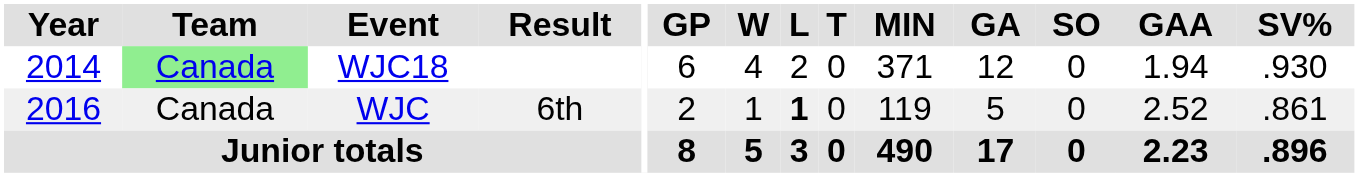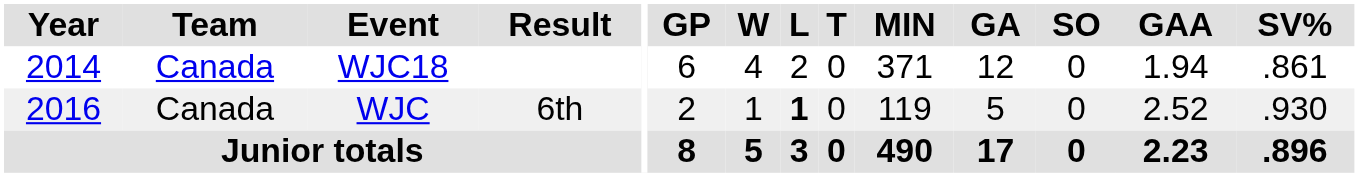 <table border="0" cellpadding="1" cellspacing="0" ID="Table3" style="text-align:center; width:40em">
 <tr ALIGN="center" bgcolor="#e0e0e0">
 <th>Year</th>
 <th>Team</th>
 <th>Event</th>
 <th>Result</th>
 <th rowspan="99" bgcolor="#ffffff"></th>
 <th>GP</th>
 <th>W</th>
 <th>L</th>
 <th>T</th>
 <th>MIN</th>
 <th>GA</th>
 <th>SO</th>
 <th>GAA</th>
 <th>SV%</th>
 </tr>
 <tr ALIGN="center">
 <td><a href='#'>2014</a></td>
-<td style="background: lightgreen;"><a href='#'>Canada</a></td>
+<td><a href='#'>Canada</a></td>
 <td><a href='#'>WJC18</a></td>
 <td></td>
 <td>6</td>
 <td>4</td>
 <td>2</td>
 <td>0</td>
 <td>371</td>
 <td>12</td>
 <td>0</td>
 <td>1.94</td>
-<td>.930</td>
+<td>.861</td>
 </tr>
 <tr bgcolor="f0f0f0" ALIGN="center">
 <td><a href='#'>2016</a></td>
 <td>Canada</td>
 <td><a href='#'>WJC</a></td>
 <td>6th</td>
 <td>2</td>
 <td>1</td>
 <td><strong>1</strong></td>
 <td>0</td>
 <td>119</td>
 <td>5</td>
 <td>0</td>
 <td>2.52</td>
-<td>.861</td>
+<td>.930</td>
 </tr>
 <tr bgcolor="#e0e0e0" ALIGN="center">
 <th colspan=4>Junior totals</th>
 <th>8</th>
 <th>5</th>
 <th>3</th>
 <th>0</th>
 <th>490</th>
 <th>17</th>
 <th>0</th>
 <th>2.23</th>
 <th>.896</th>
 </tr>
 </table>
